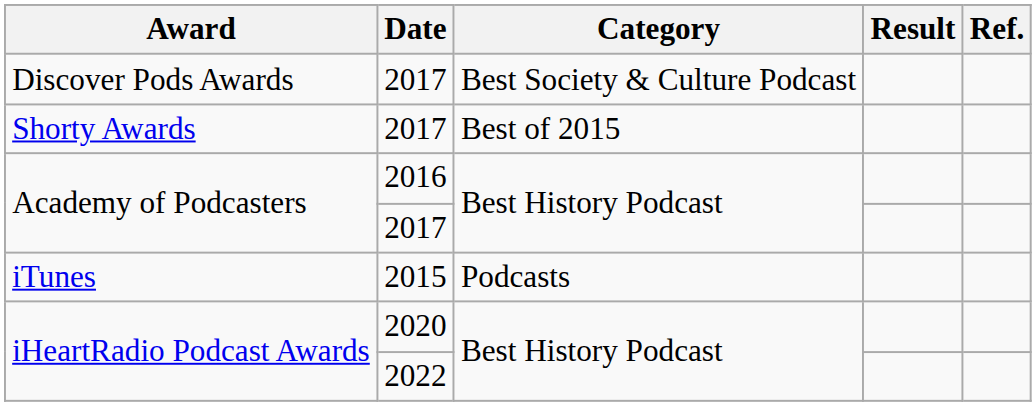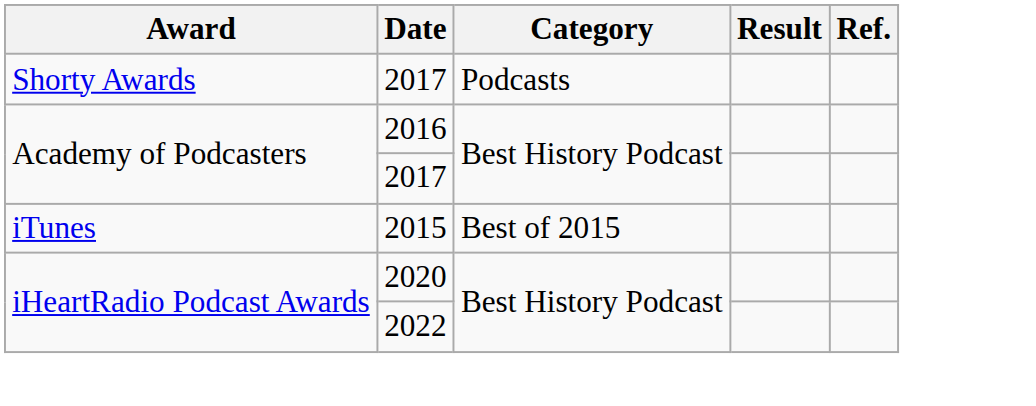 <table class="wikitable sortable">
 <tr>
 <th>Award</th>
 <th>Date</th>
 <th>Category</th>
 <th>Result</th>
 <th>Ref.</th>
 </tr>
 <tr>
-<td>Discover Pods Awards</td>
-<td>2017</td>
-<td>Best Society & Culture Podcast</td>
-<td></td>
-<td></td>
-</tr>
-<tr>
 <td><a href='#'>Shorty Awards</a></td>
 <td>2017</td>
-<td>Best of 2015</td>
+<td>Podcasts</td>
 <td></td>
 <td></td>
 </tr>
 <tr>
 <td rowspan="2">Academy of Podcasters</td>
 <td>2016</td>
 <td rowspan="2">Best History Podcast</td>
 <td></td>
 <td></td>
 </tr>
 <tr>
 <td>2017</td>
 <td></td>
 <td></td>
 </tr>
 <tr>
 <td><a href='#'>iTunes</a></td>
 <td>2015</td>
-<td>Podcasts</td>
+<td>Best of 2015</td>
 <td></td>
 <td></td>
 </tr>
 <tr>
 <td rowspan="2"><a href='#'>iHeartRadio Podcast Awards</a></td>
 <td>2020</td>
 <td rowspan="2">Best History Podcast</td>
 <td></td>
 <td></td>
 </tr>
 <tr>
 <td>2022</td>
 <td></td>
 <td></td>
 </tr>
 </table>
